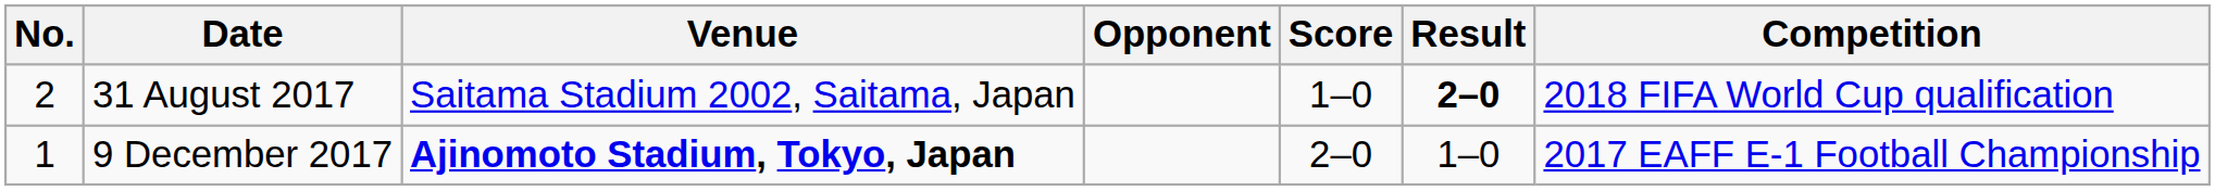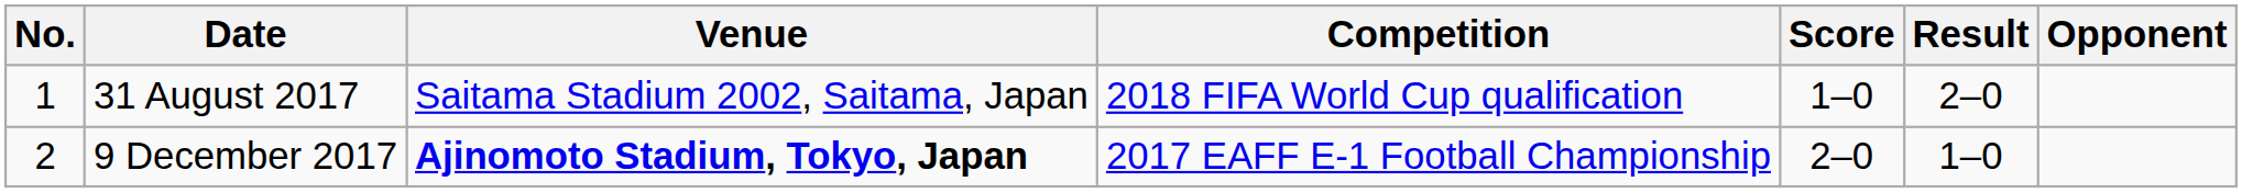 <table class="wikitable sortable">
 <tr>
 <th scope="col">No.</th>
 <th scope="col">Date</th>
 <th scope="col">Venue</th>
-<th scope="col">Opponent</th>
+<th scope="col">Competition</th>
 <th scope="col">Score</th>
 <th scope="col">Result</th>
-<th scope="col">Competition</th>
+<th scope="col">Opponent</th>
+</tr>
+<tr>
+<td align="center">1</td>
+<td>31 August 2017</td>
+<td><a href='#'>Saitama Stadium 2002</a>, <a href='#'>Saitama</a>, Japan</td>
+<td><a href='#'>2018 FIFA World Cup qualification</a></td>
+<td align="center">1–0</td>
+<td align="center">2–0</td>
+<td></td>
 </tr>
 <tr>
 <td align="center">2</td>
-<td>31 August 2017</td>
-<td><a href='#'>Saitama Stadium 2002</a>, <a href='#'>Saitama</a>, Japan</td>
-<td></td>
-<td align="center">1–0</td>
-<td align="center"><strong>2–0</strong></td>
-<td><a href='#'>2018 FIFA World Cup qualification</a></td>
-</tr>
-<tr>
-<td align="center">1</td>
 <td>9 December 2017</td>
 <td><strong><a href='#'>Ajinomoto Stadium</a>, <a href='#'>Tokyo</a>, Japan</strong></td>
-<td></td>
+<td><a href='#'>2017 EAFF E-1 Football Championship</a></td>
 <td align="center">2–0</td>
 <td align="center">1–0</td>
-<td><a href='#'>2017 EAFF E-1 Football Championship</a></td>
+<td></td>
 </tr>
 </table>
